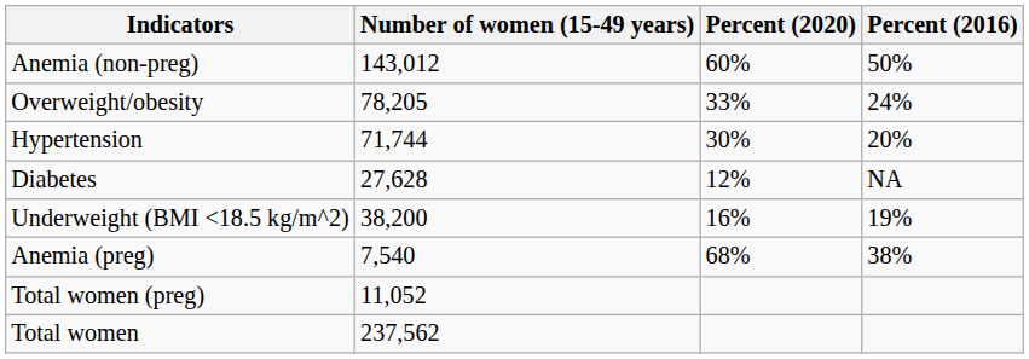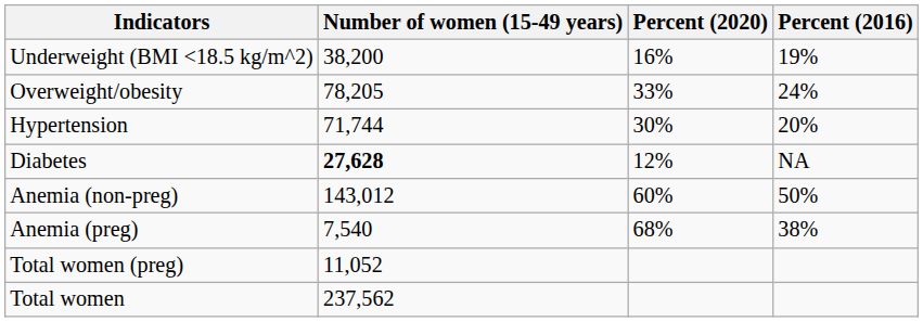 <table class="wikitable sortable">
 <tr>
 <th>Indicators</th>
 <th>Number of women (15-49 years)</th>
 <th>Percent (2020)</th>
 <th>Percent (2016)</th>
 </tr>
 <tr>
-<td>Anemia (non-preg)</td>
-<td>143,012</td>
-<td>60%</td>
-<td>50%</td>
+<td>Underweight (BMI <18.5 kg/m^2)</td>
+<td>38,200</td>
+<td>16%</td>
+<td>19%</td>
 </tr>
 <tr>
 <td>Overweight/obesity</td>
 <td>78,205</td>
 <td>33%</td>
 <td>24%</td>
 </tr>
 <tr>
 <td>Hypertension</td>
 <td>71,744</td>
 <td>30%</td>
 <td>20%</td>
 </tr>
 <tr>
 <td>Diabetes</td>
-<td>27,628</td>
+<td><strong>27,628</strong></td>
 <td>12%</td>
 <td>NA</td>
 </tr>
 <tr>
-<td>Underweight (BMI <18.5 kg/m^2)</td>
-<td>38,200</td>
-<td>16%</td>
-<td>19%</td>
+<td>Anemia (non-preg)</td>
+<td>143,012</td>
+<td>60%</td>
+<td>50%</td>
 </tr>
 <tr>
 <td>Anemia (preg)</td>
 <td>7,540</td>
 <td>68%</td>
 <td>38%</td>
 </tr>
 <tr>
 <td>Total women (preg)</td>
 <td>11,052</td>
 <td></td>
 <td></td>
 </tr>
 <tr>
 <td>Total women</td>
 <td>237,562</td>
 <td></td>
 <td></td>
 </tr>
 </table>
